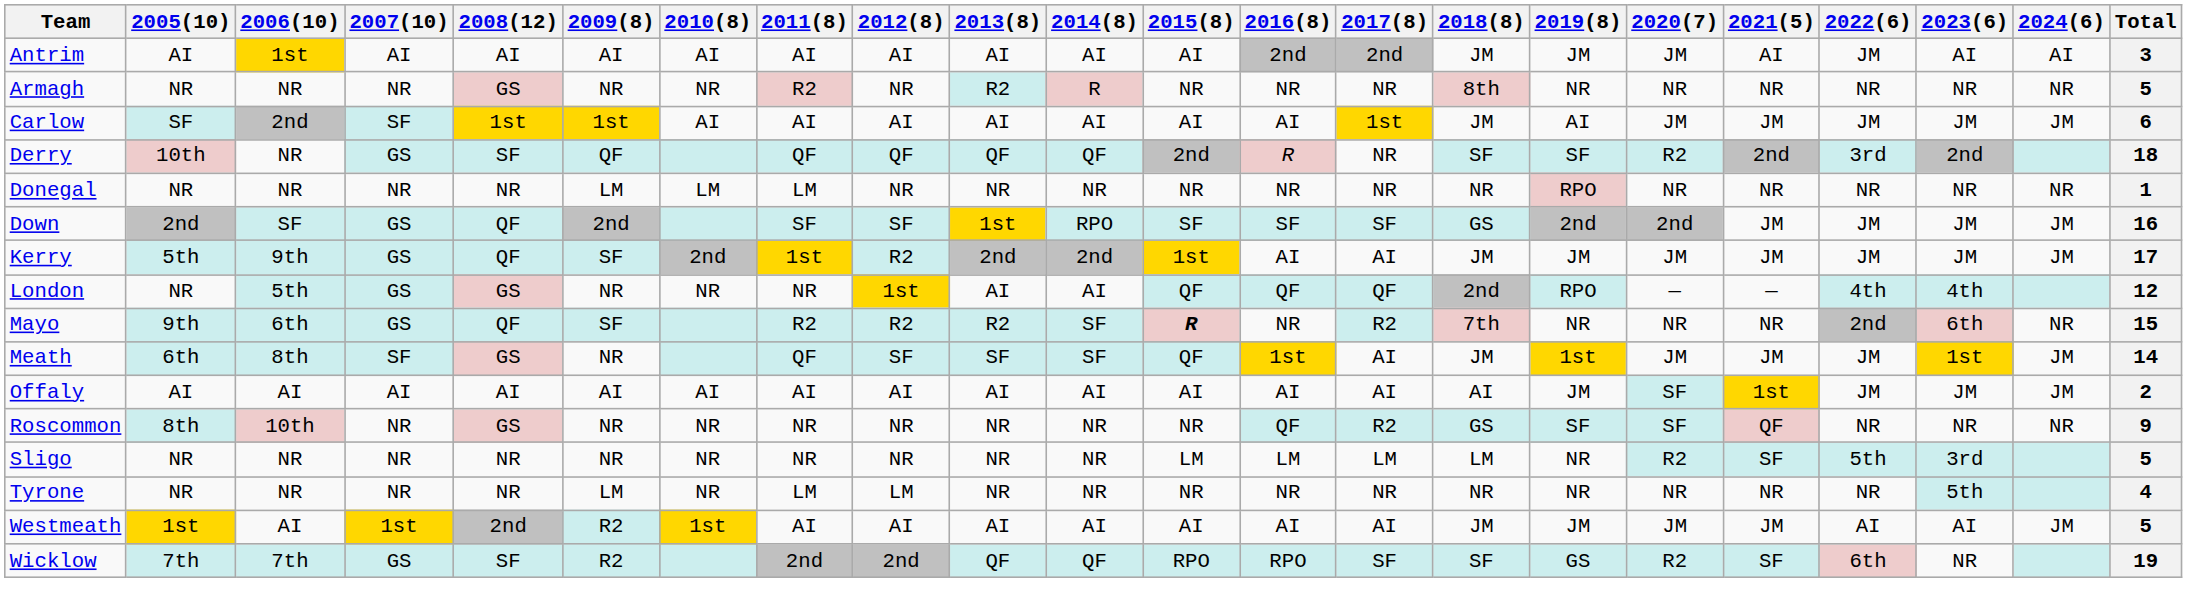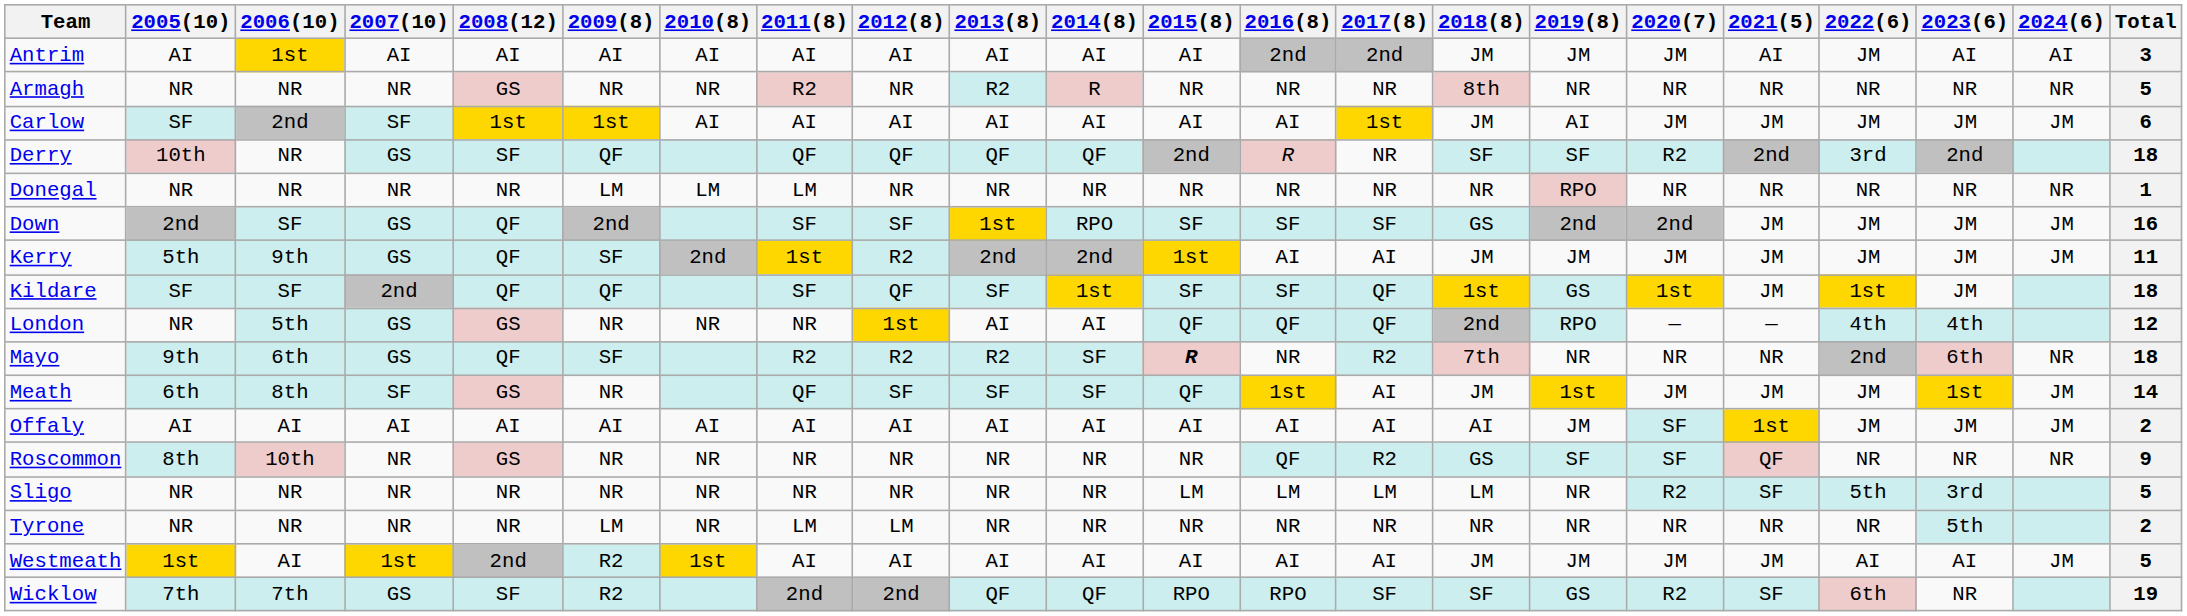 <table class="wikitable sortable" style="text-align:center;">
 <tr>
 <th>Team</th>
 <th><a href='#'>2005</a>(10)</th>
 <th><a href='#'>2006</a>(10)</th>
 <th><a href='#'>2007</a>(10)</th>
 <th><a href='#'>2008</a>(12)</th>
 <th><a href='#'>2009</a>(8)</th>
 <th><a href='#'>2010</a>(8)</th>
 <th><a href='#'>2011</a>(8)</th>
 <th><a href='#'>2012</a>(8)</th>
 <th><a href='#'>2013</a>(8)</th>
 <th><a href='#'>2014</a>(8)</th>
 <th><a href='#'>2015</a>(8)</th>
 <th><a href='#'>2016</a>(8)</th>
 <th><a href='#'>2017</a>(8)</th>
 <th><a href='#'>2018</a>(8)</th>
 <th><a href='#'>2019</a>(8)</th>
 <th><a href='#'>2020</a>(7)</th>
 <th><a href='#'>2021</a>(5)</th>
 <th><a href='#'>2022</a>(6)</th>
 <th><a href='#'>2023</a>(6)</th>
 <th><a href='#'>2024</a>(6)</th>
 <th>Total</th>
 </tr>
 <tr>
 <td style="text-align:left;"> <a href='#'>Antrim</a></td>
 <td>AI</td>
 <td bgcolor="gold">1st</td>
 <td>AI</td>
 <td>AI</td>
 <td>AI</td>
 <td>AI</td>
 <td>AI</td>
 <td>AI</td>
 <td>AI</td>
 <td>AI</td>
 <td>AI</td>
 <td bgcolor="silver">2nd</td>
 <td bgcolor="silver">2nd</td>
 <td>JM</td>
 <td>JM</td>
 <td>JM</td>
 <td>AI</td>
 <td>JM</td>
 <td>AI</td>
 <td>AI</td>
 <th>3</th>
 </tr>
 <tr>
 <td style="text-align:left;"> <a href='#'>Armagh</a></td>
 <td>NR</td>
 <td>NR</td>
 <td>NR</td>
 <td style="background: #eecccc">GS</td>
 <td>NR</td>
 <td>NR</td>
 <td style="background: #eecccc">R2</td>
 <td>NR</td>
 <td style="background: #cceeee">R2</td>
 <td style="background: #eecccc">R</td>
 <td>NR</td>
 <td>NR</td>
 <td>NR</td>
 <td style="background: #eecccc">8th</td>
 <td>NR</td>
 <td>NR</td>
 <td>NR</td>
 <td>NR</td>
 <td>NR</td>
 <td>NR</td>
 <th>5</th>
 </tr>
 <tr>
 <td style="text-align:left;"> <a href='#'>Carlow</a></td>
 <td style="background: #cceeee">SF</td>
 <td bgcolor="silver">2nd</td>
 <td style="background: #cceeee">SF</td>
 <td bgcolor="gold">1st</td>
 <td bgcolor="gold">1st</td>
 <td>AI</td>
 <td>AI</td>
 <td>AI</td>
 <td>AI</td>
 <td>AI</td>
 <td>AI</td>
 <td>AI</td>
 <td bgcolor="gold">1st</td>
 <td>JM</td>
 <td>AI</td>
 <td>JM</td>
 <td>JM</td>
 <td>JM</td>
 <td>JM</td>
 <td>JM</td>
 <th>6</th>
 </tr>
 <tr>
 <td style="text-align:left;"> <a href='#'>Derry</a></td>
 <td style="background: #eecccc">10th</td>
 <td>NR</td>
 <td style="background: #cceeee">GS</td>
 <td style="background: #cceeee">SF</td>
 <td style="background: #cceeee">QF</td>
 <td style="background: #cceeee"></td>
 <td style="background: #cceeee">QF</td>
 <td style="background: #cceeee">QF</td>
 <td style="background: #cceeee">QF</td>
 <td style="background: #cceeee">QF</td>
 <td bgcolor="silver">2nd</td>
 <td style="background: #eecccc"><em>R</em></td>
 <td>NR</td>
 <td style="background: #cceeee">SF</td>
 <td style="background: #cceeee">SF</td>
 <td style="background: #cceeee">R2</td>
 <td bgcolor="silver">2nd</td>
 <td style="background: #cceeee">3rd</td>
 <td style="background: silver">2nd</td>
 <td style="background: #cceeee"></td>
 <th>18</th>
 </tr>
 <tr>
 <td style="text-align:left;"> <a href='#'>Donegal</a></td>
 <td>NR</td>
 <td>NR</td>
 <td>NR</td>
 <td>NR</td>
 <td>LM</td>
 <td>LM</td>
 <td>LM</td>
 <td>NR</td>
 <td>NR</td>
 <td>NR</td>
 <td>NR</td>
 <td>NR</td>
 <td>NR</td>
 <td>NR</td>
 <td style="background: #eecccc">RPO</td>
 <td>NR</td>
 <td>NR</td>
 <td>NR</td>
 <td>NR</td>
 <td>NR</td>
 <th>1</th>
 </tr>
 <tr>
 <td style="text-align:left;"> <a href='#'>Down</a></td>
 <td bgcolor="silver">2nd</td>
 <td style="background: #cceeee">SF</td>
 <td style="background: #cceeee">GS</td>
 <td style="background: #cceeee">QF</td>
 <td bgcolor="silver">2nd</td>
 <td style="background: #cceeee"></td>
 <td style="background: #cceeee">SF</td>
 <td style="background: #cceeee">SF</td>
 <td bgcolor="gold">1st</td>
 <td style="background: #cceeee">RPO</td>
 <td style="background: #cceeee">SF</td>
 <td style="background: #cceeee">SF</td>
 <td style="background: #cceeee">SF</td>
 <td style="background: #cceeee">GS</td>
 <td bgcolor="silver">2nd</td>
 <td bgcolor="silver">2nd</td>
 <td>JM</td>
 <td>JM</td>
 <td>JM</td>
 <td>JM</td>
 <th>16</th>
 </tr>
 <tr>
 <td style="text-align:left;"> <a href='#'>Kerry</a></td>
 <td style="background: #cceeee">5th</td>
 <td style="background: #cceeee">9th</td>
 <td style="background: #cceeee">GS</td>
 <td style="background: #cceeee">QF</td>
 <td style="background: #cceeee">SF</td>
 <td bgcolor="silver">2nd</td>
 <td bgcolor="gold">1st</td>
 <td style="background: #cceeee">R2</td>
 <td bgcolor="silver">2nd</td>
 <td bgcolor="silver">2nd</td>
 <td bgcolor="gold">1st</td>
 <td>AI</td>
 <td>AI</td>
 <td>JM</td>
 <td>JM</td>
 <td>JM</td>
 <td>JM</td>
 <td>JM</td>
 <td>JM</td>
 <td>JM</td>
-<th>17</th>
+<th>11</th>
+</tr>
+<tr>
+<td style="text-align:left;"> <a href='#'>Kildare</a></td>
+<td style="background: #cceeee">SF</td>
+<td style="background: #cceeee">SF</td>
+<td bgcolor="silver">2nd</td>
+<td style="background: #cceeee">QF</td>
+<td style="background: #cceeee">QF</td>
+<td style="background: #cceeee"></td>
+<td style="background: #cceeee">SF</td>
+<td style="background: #cceeee">QF</td>
+<td style="background: #cceeee">SF</td>
+<td bgcolor="gold">1st</td>
+<td style="background: #cceeee">SF</td>
+<td style="background: #cceeee">SF</td>
+<td style="background: #cceeee">QF</td>
+<td bgcolor="gold">1st</td>
+<td style="background: #cceeee">GS</td>
+<td bgcolor="gold">1st</td>
+<td>JM</td>
+<td bgcolor="gold">1st</td>
+<td>JM</td>
+<td style="background: #cceeee"></td>
+<th>18</th>
 </tr>
 <tr>
 <td style="text-align:left;"> <a href='#'>London</a></td>
 <td>NR</td>
 <td style="background:#cceeee">5th</td>
 <td style="background: #cceeee">GS</td>
 <td style="background: #eecccc">GS</td>
 <td>NR</td>
 <td>NR</td>
 <td>NR</td>
 <td bgcolor="gold">1st</td>
 <td>AI</td>
 <td>AI</td>
 <td style="background: #cceeee">QF</td>
 <td style="background: #cceeee">QF</td>
 <td style="background: #cceeee">QF</td>
 <td bgcolor="silver">2nd</td>
 <td style="background: #cceeee">RPO</td>
 <td>—</td>
 <td>—</td>
 <td style="background: #cceeee">4th</td>
 <td style="background: #cceeee">4th</td>
 <td style="background: #cceeee"></td>
 <th>12</th>
 </tr>
 <tr>
 <td style="text-align:left;"> <a href='#'>Mayo</a></td>
 <td style="background: #cceeee">9th</td>
 <td style="background: #cceeee">6th</td>
 <td style="background: #cceeee">GS</td>
 <td style="background: #cceeee">QF</td>
 <td style="background: #cceeee">SF</td>
 <td style="background: #cceeee"></td>
 <td style="background: #cceeee">R2</td>
 <td style="background: #cceeee">R2</td>
 <td style="background: #cceeee">R2</td>
 <td style="background: #cceeee">SF</td>
 <td style="background: #eecccc"><strong><em>R</em></strong></td>
 <td>NR</td>
 <td style="background: #cceeee">R2</td>
 <td style="background: #eecccc">7th</td>
 <td>NR</td>
 <td>NR</td>
 <td>NR</td>
 <td bgcolor="silver">2nd</td>
 <td style="background: #eecccc">6th</td>
 <td>NR</td>
-<th>15</th>
+<th>18</th>
 </tr>
 <tr>
 <td style="text-align:left;"> <a href='#'>Meath</a></td>
 <td style="background: #cceeee">6th</td>
 <td style="background: #cceeee">8th</td>
 <td style="background: #cceeee">SF</td>
 <td style="background: #eecccc">GS</td>
 <td>NR</td>
 <td style="background: #cceeee"></td>
 <td style="background: #cceeee">QF</td>
 <td style="background: #cceeee">SF</td>
 <td style="background: #cceeee">SF</td>
 <td style="background: #cceeee">SF</td>
 <td style="background: #cceeee">QF</td>
 <td bgcolor="gold">1st</td>
 <td>AI</td>
 <td>JM</td>
 <td bgcolor="gold">1st</td>
 <td>JM</td>
 <td>JM</td>
 <td>JM</td>
 <td style="background: gold">1st</td>
 <td>JM</td>
 <th>14</th>
 </tr>
 <tr>
 <td style="text-align:left;"> <a href='#'>Offaly</a></td>
 <td>AI</td>
 <td>AI</td>
 <td>AI</td>
 <td>AI</td>
 <td>AI</td>
 <td>AI</td>
 <td>AI</td>
 <td>AI</td>
 <td>AI</td>
 <td>AI</td>
 <td>AI</td>
 <td>AI</td>
 <td>AI</td>
 <td>AI</td>
 <td>JM</td>
 <td style="background: #cceeee">SF</td>
 <td bgcolor="gold">1st</td>
 <td>JM</td>
 <td>JM</td>
 <td>JM</td>
 <th>2</th>
 </tr>
 <tr>
 <td style="text-align:left;"><a href='#'>Roscommon</a></td>
 <td style="background: #cceeee">8th</td>
 <td style="background: #eecccc">10th</td>
 <td>NR</td>
 <td style="background: #eecccc">GS</td>
 <td>NR</td>
 <td>NR</td>
 <td>NR</td>
 <td>NR</td>
 <td>NR</td>
 <td>NR</td>
 <td>NR</td>
 <td style="background: #cceeee">QF</td>
 <td style="background: #cceeee">R2</td>
 <td style="background: #cceeee">GS</td>
 <td style="background: #cceeee">SF</td>
 <td style="background: #cceeee">SF</td>
 <td style="background: #eecccc">QF</td>
 <td>NR</td>
 <td>NR</td>
 <td>NR</td>
 <th>9</th>
 </tr>
 <tr>
 <td style="text-align:left;"> <a href='#'>Sligo</a></td>
 <td>NR</td>
 <td>NR</td>
 <td>NR</td>
 <td>NR</td>
 <td>NR</td>
 <td>NR</td>
 <td>NR</td>
 <td>NR</td>
 <td>NR</td>
 <td>NR</td>
 <td>LM</td>
 <td>LM</td>
 <td>LM</td>
 <td>LM</td>
 <td>NR</td>
 <td style="background: #cceeee">R2</td>
 <td style="background: #cceeee">SF</td>
 <td style="background: #cceeee">5th</td>
 <td style="background: #cceeee">3rd</td>
 <td style="background: #cceeee"></td>
 <th>5</th>
 </tr>
 <tr>
 <td style="text-align:left;"> <a href='#'>Tyrone</a></td>
 <td>NR</td>
 <td>NR</td>
 <td>NR</td>
 <td>NR</td>
 <td>LM</td>
 <td>NR</td>
 <td>LM</td>
 <td>LM</td>
 <td>NR</td>
 <td>NR</td>
 <td>NR</td>
 <td>NR</td>
 <td>NR</td>
 <td>NR</td>
 <td>NR</td>
 <td>NR</td>
 <td>NR</td>
 <td>NR</td>
 <td style="background: #cceeee">5th</td>
 <td style="background: #cceeee"></td>
-<th>4</th>
+<th>2</th>
 </tr>
 <tr>
 <td style="text-align:left;"><a href='#'>Westmeath</a></td>
 <td bgcolor="gold">1st</td>
 <td>AI</td>
 <td bgcolor="gold">1st</td>
 <td bgcolor="silver">2nd</td>
 <td style="background: #cceeee">R2</td>
 <td bgcolor="gold">1st</td>
 <td>AI</td>
 <td>AI</td>
 <td>AI</td>
 <td>AI</td>
 <td>AI</td>
 <td>AI</td>
 <td>AI</td>
 <td>JM</td>
 <td>JM</td>
 <td>JM</td>
 <td>JM</td>
 <td>AI</td>
 <td>AI</td>
 <td>JM</td>
 <th>5</th>
 </tr>
 <tr>
 <td style="text-align:left;"><a href='#'>Wicklow</a></td>
 <td style="background: #cceeee">7th</td>
 <td style="background: #cceeee">7th</td>
 <td style="background: #cceeee">GS</td>
 <td style="background: #cceeee">SF</td>
 <td style="background: #cceeee">R2</td>
 <td style="background: #cceeee"></td>
 <td bgcolor="silver">2nd</td>
 <td bgcolor="silver">2nd</td>
 <td style="background: #cceeee">QF</td>
 <td style="background: #cceeee">QF</td>
 <td style="background: #cceeee">RPO</td>
 <td style="background: #cceeee">RPO</td>
 <td style="background: #cceeee">SF</td>
 <td style="background: #cceeee">SF</td>
 <td style="background: #cceeee">GS</td>
 <td style="background: #cceeee">R2</td>
 <td style="background: #cceeee">SF</td>
 <td style="background: #eecccc">6th</td>
 <td>NR</td>
 <td style="background: #cceeee"></td>
 <th>19</th>
 </tr>
 </table>
